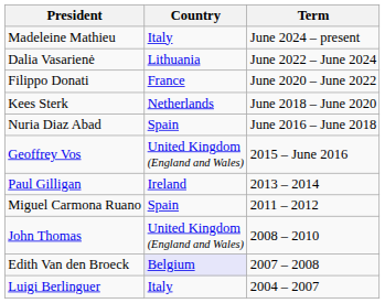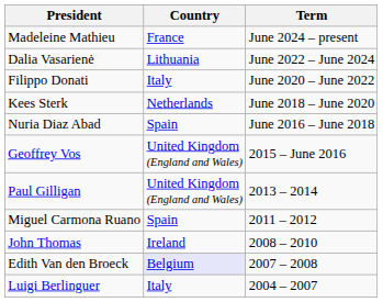 <table class="wikitable">
 <tr>
 <th>President</th>
 <th>Country</th>
 <th>Term</th>
 </tr>
 <tr>
 <td>Madeleine Mathieu</td>
-<td><a href='#'>Italy</a></td>
+<td><a href='#'>France</a></td>
 <td>June 2024 – present</td>
 </tr>
 <tr>
 <td>Dalia Vasarienė</td>
 <td><a href='#'>Lithuania</a></td>
 <td>June 2022 – June 2024</td>
 </tr>
 <tr>
 <td>Filippo Donati</td>
-<td><a href='#'>France</a></td>
+<td><a href='#'>Italy</a></td>
 <td>June 2020 – June 2022</td>
 </tr>
 <tr>
 <td>Kees Sterk</td>
 <td><a href='#'>Netherlands</a></td>
 <td>June 2018 – June 2020</td>
 </tr>
 <tr>
 <td>Nuria Diaz Abad</td>
 <td><a href='#'>Spain</a></td>
 <td>June 2016 – June 2018</td>
 </tr>
 <tr>
 <td><a href='#'>Geoffrey Vos</a></td>
 <td><a href='#'>United Kingdom</a> <br><small><em>(England and Wales)</em></small></td>
 <td>2015 – June 2016</td>
 </tr>
 <tr>
 <td><a href='#'>Paul Gilligan</a></td>
-<td><a href='#'>Ireland</a></td>
+<td><a href='#'>United Kingdom</a> <br><small><em>(England and Wales)</em></small></td>
 <td>2013 – 2014</td>
 </tr>
 <tr>
 <td>Miguel Carmona Ruano</td>
 <td><a href='#'>Spain</a></td>
 <td>2011 – 2012</td>
 </tr>
 <tr>
 <td><a href='#'>John Thomas</a></td>
-<td><a href='#'>United Kingdom</a> <br><small><em>(England and Wales)</em></small></td>
+<td><a href='#'>Ireland</a></td>
 <td>2008 – 2010</td>
 </tr>
 <tr>
 <td>Edith Van den Broeck</td>
 <td style="background: lavender;"><a href='#'>Belgium</a></td>
 <td>2007 – 2008</td>
 </tr>
 <tr>
 <td><a href='#'>Luigi Berlinguer</a></td>
 <td><a href='#'>Italy</a></td>
 <td>2004 – 2007</td>
 </tr>
 </table>
